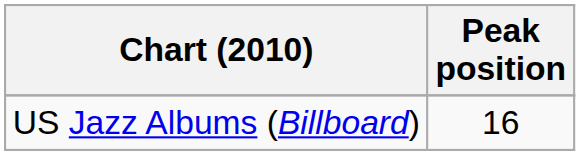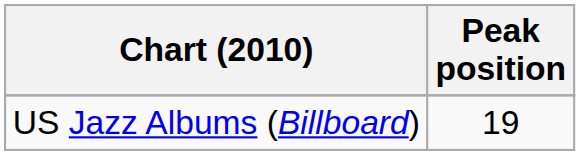 <table class="wikitable sortable">
 <tr>
 <th>Chart (2010)</th>
 <th>Peak<br>position</th>
 </tr>
 <tr>
 </tr>
 <tr>
 </tr>
 <tr>
 </tr>
 <tr>
 <td>US <a href='#'>Jazz Albums</a> (<em><a href='#'>Billboard</a></em>)</td>
-<td align=center>16</td>
+<td align=center>19</td>
 </tr>
 </table>
